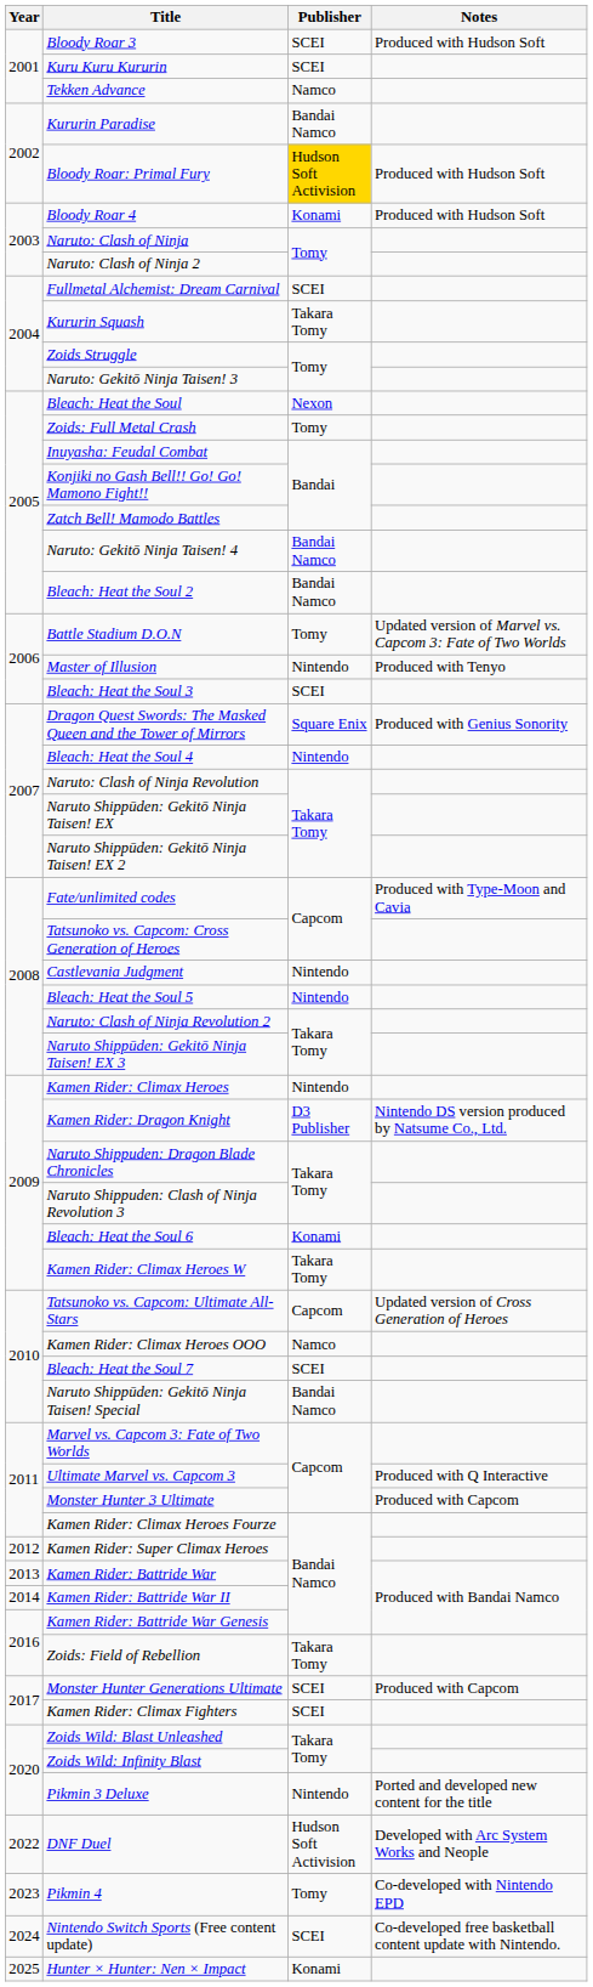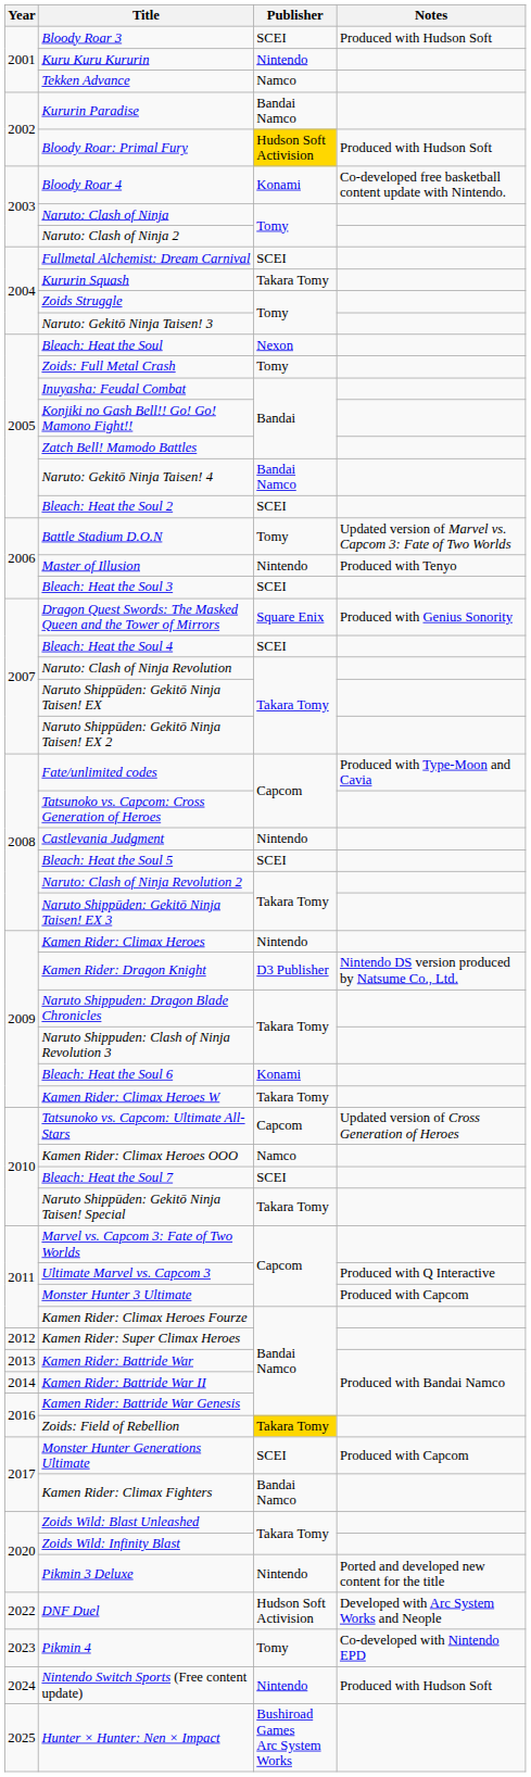 <table class="wikitable sortable">
 <tr>
 <th>Year</th>
 <th>Title</th>
 <th>Publisher</th>
 <th>Notes</th>
 </tr>
 <tr>
 <td rowspan="3">2001</td>
 <td><em><a href='#'>Bloody Roar 3</a></em></td>
 <td>SCEI</td>
 <td>Produced with Hudson Soft</td>
 </tr>
 <tr>
 <td><em><a href='#'>Kuru Kuru Kururin</a></em></td>
-<td>SCEI</td>
+<td><a href='#'>Nintendo</a></td>
 <td></td>
 </tr>
 <tr>
 <td><em><a href='#'>Tekken Advance</a></em></td>
 <td>Namco</td>
 <td></td>
 </tr>
 <tr>
 <td rowspan="2">2002</td>
 <td><em><a href='#'>Kururin Paradise</a></em></td>
 <td>Bandai Namco</td>
 </tr>
 <tr>
 <td><em><a href='#'>Bloody Roar: Primal Fury</a></em></td>
 <td style="background: gold;">Hudson Soft<br>Activision</td>
 <td>Produced with Hudson Soft</td>
 </tr>
 <tr>
 <td rowspan="3">2003</td>
 <td><em><a href='#'>Bloody Roar 4</a></em></td>
 <td><a href='#'>Konami</a></td>
-<td>Produced with Hudson Soft</td>
+<td>Co-developed free basketball content update with Nintendo.</td>
 </tr>
 <tr>
 <td><em><a href='#'>Naruto: Clash of Ninja</a></em></td>
 <td rowspan="2"><a href='#'>Tomy</a></td>
 <td></td>
 </tr>
 <tr>
 <td><em>Naruto: Clash of Ninja 2</em></td>
 <td></td>
 </tr>
 <tr>
 <td rowspan="4">2004</td>
 <td><em><a href='#'>Fullmetal Alchemist: Dream Carnival</a></em></td>
 <td>SCEI</td>
 <td></td>
 </tr>
 <tr>
 <td><em><a href='#'>Kururin Squash</a></em></td>
 <td>Takara Tomy</td>
 <td></td>
 </tr>
 <tr>
 <td><em><a href='#'>Zoids Struggle</a></em></td>
 <td rowspan="2">Tomy</td>
 <td></td>
 </tr>
 <tr>
 <td><em>Naruto: Gekitō Ninja Taisen! 3</em></td>
 <td></td>
 </tr>
 <tr>
 <td rowspan="7">2005</td>
 <td><em><a href='#'>Bleach: Heat the Soul</a></em></td>
 <td><a href='#'>Nexon</a></td>
 <td></td>
 </tr>
 <tr>
 <td><em><a href='#'>Zoids: Full Metal Crash</a></em></td>
 <td>Tomy</td>
 <td></td>
 </tr>
 <tr>
 <td><em><a href='#'>Inuyasha: Feudal Combat</a></em></td>
 <td rowspan="3">Bandai</td>
 <td></td>
 </tr>
 <tr>
 <td><em><a href='#'>Konjiki no Gash Bell!! Go! Go! Mamono Fight!!</a></em></td>
 <td></td>
 </tr>
 <tr>
 <td><em><a href='#'>Zatch Bell! Mamodo Battles</a></em></td>
 <td></td>
 </tr>
 <tr>
 <td><em>Naruto: Gekitō Ninja Taisen! 4</em></td>
 <td><a href='#'>Bandai Namco</a></td>
 <td></td>
 </tr>
 <tr>
 <td><em><a href='#'>Bleach: Heat the Soul  2</a></em></td>
-<td>Bandai Namco</td>
+<td>SCEI</td>
 <td></td>
 </tr>
 <tr>
 <td rowspan="3">2006</td>
 <td><em><a href='#'>Battle Stadium D.O.N</a></em></td>
 <td>Tomy</td>
 <td>Updated version of <em>Marvel vs. Capcom 3: Fate of Two Worlds</em></td>
 </tr>
 <tr>
 <td><em><a href='#'>Master of Illusion</a></em></td>
 <td>Nintendo</td>
 <td>Produced with Tenyo</td>
 </tr>
 <tr>
 <td><em><a href='#'>Bleach: Heat the Soul 3</a></em></td>
 <td>SCEI</td>
 <td></td>
 </tr>
 <tr>
 <td rowspan="5">2007</td>
 <td><em><a href='#'>Dragon Quest Swords: The Masked Queen and the Tower of Mirrors</a></em></td>
 <td><a href='#'>Square Enix</a></td>
 <td>Produced with <a href='#'>Genius Sonority</a></td>
 </tr>
 <tr>
 <td><em><a href='#'>Bleach: Heat the Soul 4</a></em></td>
-<td><a href='#'>Nintendo</a></td>
+<td>SCEI</td>
 <td></td>
 </tr>
 <tr>
 <td><em>Naruto: Clash of Ninja Revolution</em></td>
 <td rowspan="3"><a href='#'>Takara Tomy</a></td>
 <td></td>
 </tr>
 <tr>
 <td><em>Naruto Shippūden: Gekitō Ninja Taisen! EX</em></td>
 <td></td>
 </tr>
 <tr>
 <td><em>Naruto Shippūden: Gekitō Ninja Taisen! EX 2</em></td>
 <td></td>
 </tr>
 <tr>
 <td rowspan="6">2008</td>
 <td><em><a href='#'>Fate/unlimited codes</a></em></td>
 <td rowspan="2">Capcom</td>
 <td>Produced with <a href='#'>Type-Moon</a> and <a href='#'>Cavia</a></td>
 </tr>
 <tr>
 <td><em><a href='#'>Tatsunoko vs. Capcom: Cross Generation of Heroes</a></em></td>
 <td></td>
 </tr>
 <tr>
 <td><em><a href='#'>Castlevania Judgment</a></em></td>
 <td>Nintendo</td>
 <td></td>
 </tr>
 <tr>
 <td><em><a href='#'>Bleach: Heat the Soul 5</a></em></td>
-<td><a href='#'>Nintendo</a></td>
+<td>SCEI</td>
 <td></td>
 </tr>
 <tr>
 <td><em><a href='#'>Naruto: Clash of Ninja Revolution 2</a></em></td>
 <td rowspan="2">Takara Tomy</td>
 <td></td>
 </tr>
 <tr>
 <td><em><a href='#'>Naruto Shippūden: Gekitō Ninja Taisen! EX 3</a></em></td>
 <td></td>
 </tr>
 <tr>
 <td rowspan="6">2009</td>
 <td><em><a href='#'>Kamen Rider: Climax Heroes</a></em></td>
 <td>Nintendo</td>
 <td></td>
 </tr>
 <tr>
 <td><em><a href='#'>Kamen Rider: Dragon Knight</a></em></td>
 <td><a href='#'>D3 Publisher</a></td>
 <td><a href='#'>Nintendo DS</a> version produced by <a href='#'>Natsume Co., Ltd.</a></td>
 </tr>
 <tr>
 <td><em><a href='#'>Naruto Shippuden: Dragon Blade Chronicles</a></em></td>
 <td rowspan="2">Takara Tomy</td>
 <td></td>
 </tr>
 <tr>
 <td><em>Naruto Shippuden: Clash of Ninja Revolution 3</em></td>
 <td></td>
 </tr>
 <tr>
 <td><em><a href='#'>Bleach: Heat the Soul 6</a></em></td>
 <td><a href='#'>Konami</a></td>
 <td></td>
 </tr>
 <tr>
 <td><em><a href='#'>Kamen Rider: Climax Heroes W</a></em></td>
 <td>Takara Tomy</td>
 <td></td>
 </tr>
 <tr>
 <td rowspan="4">2010</td>
 <td><em><a href='#'>Tatsunoko vs. Capcom: Ultimate All-Stars</a></em></td>
 <td>Capcom</td>
 <td>Updated version of <em>Cross Generation of Heroes</em></td>
 </tr>
 <tr>
 <td><em>Kamen Rider: Climax Heroes OOO</em></td>
 <td>Namco</td>
 <td></td>
 </tr>
 <tr>
 <td><em><a href='#'>Bleach: Heat the Soul 7</a></em></td>
 <td>SCEI</td>
 <td></td>
 </tr>
 <tr>
 <td><em>Naruto Shippūden: Gekitō Ninja Taisen! Special</em></td>
-<td>Bandai Namco</td>
+<td>Takara Tomy</td>
 <td></td>
 </tr>
 <tr>
 <td rowspan="4">2011</td>
 <td><em><a href='#'>Marvel vs. Capcom 3: Fate of Two Worlds</a></em></td>
 <td rowspan="3">Capcom</td>
 <td></td>
 </tr>
 <tr>
 <td><em><a href='#'>Ultimate Marvel vs. Capcom 3</a></em></td>
 <td>Produced with Q Interactive</td>
 </tr>
 <tr>
 <td><em><a href='#'>Monster Hunter 3 Ultimate</a></em></td>
 <td>Produced with Capcom</td>
 </tr>
 <tr>
 <td><em>Kamen Rider: Climax Heroes Fourze</em></td>
 <td rowspan="5">Bandai Namco</td>
 <td></td>
 </tr>
 <tr>
 <td>2012</td>
 <td><em>Kamen Rider: Super Climax Heroes</em></td>
 <td></td>
 </tr>
 <tr>
 <td>2013</td>
 <td><em><a href='#'>Kamen Rider: Battride War</a></em></td>
 <td rowspan="3">Produced with Bandai Namco</td>
 </tr>
 <tr>
 <td>2014</td>
 <td><em><a href='#'>Kamen Rider: Battride War II</a></em></td>
 </tr>
 <tr>
 <td rowspan="2">2016</td>
 <td><em><a href='#'>Kamen Rider: Battride War Genesis</a></em></td>
 </tr>
 <tr>
 <td><em>Zoids: Field of Rebellion</em></td>
-<td>Takara Tomy</td>
+<td style="background: gold;">Takara Tomy</td>
 <td></td>
 </tr>
 <tr>
 <td rowspan="2">2017</td>
 <td><em><a href='#'>Monster Hunter Generations Ultimate</a></em></td>
 <td>SCEI</td>
 <td>Produced with Capcom</td>
 </tr>
 <tr>
 <td><em>Kamen Rider: Climax Fighters</em></td>
-<td>SCEI</td>
+<td>Bandai Namco</td>
 <td></td>
 </tr>
 <tr>
 <td rowspan="3">2020</td>
 <td><em><a href='#'>Zoids Wild: Blast Unleashed</a></em></td>
 <td rowspan="2">Takara Tomy</td>
 <td></td>
 </tr>
 <tr>
 <td><em><a href='#'>Zoids Wild: Infinity Blast</a></em></td>
 <td></td>
 </tr>
 <tr>
 <td><em><a href='#'>Pikmin 3 Deluxe</a></em></td>
 <td>Nintendo</td>
 <td>Ported and developed new content for the title</td>
 </tr>
 <tr>
 <td>2022</td>
 <td><em><a href='#'>DNF Duel</a></em></td>
 <td>Hudson Soft<br>Activision</td>
 <td>Developed with <a href='#'>Arc System Works</a> and Neople</td>
 </tr>
 <tr>
 <td>2023</td>
 <td><em><a href='#'>Pikmin 4</a></em></td>
 <td>Tomy</td>
 <td>Co-developed with <a href='#'>Nintendo EPD</a></td>
 </tr>
 <tr>
 <td>2024</td>
 <td><em><a href='#'>Nintendo Switch Sports</a></em> (Free content update)</td>
-<td>SCEI</td>
-<td>Co-developed free basketball content update with Nintendo.</td>
+<td><a href='#'>Nintendo</a></td>
+<td>Produced with Hudson Soft</td>
 </tr>
 <tr>
 <td>2025</td>
 <td><em><a href='#'>Hunter × Hunter: Nen × Impact</a></em></td>
-<td>Konami</td>
+<td><a href='#'>Bushiroad Games</a><br><a href='#'>Arc System Works</a></td>
 <td></td>
 </tr>
 </table>
